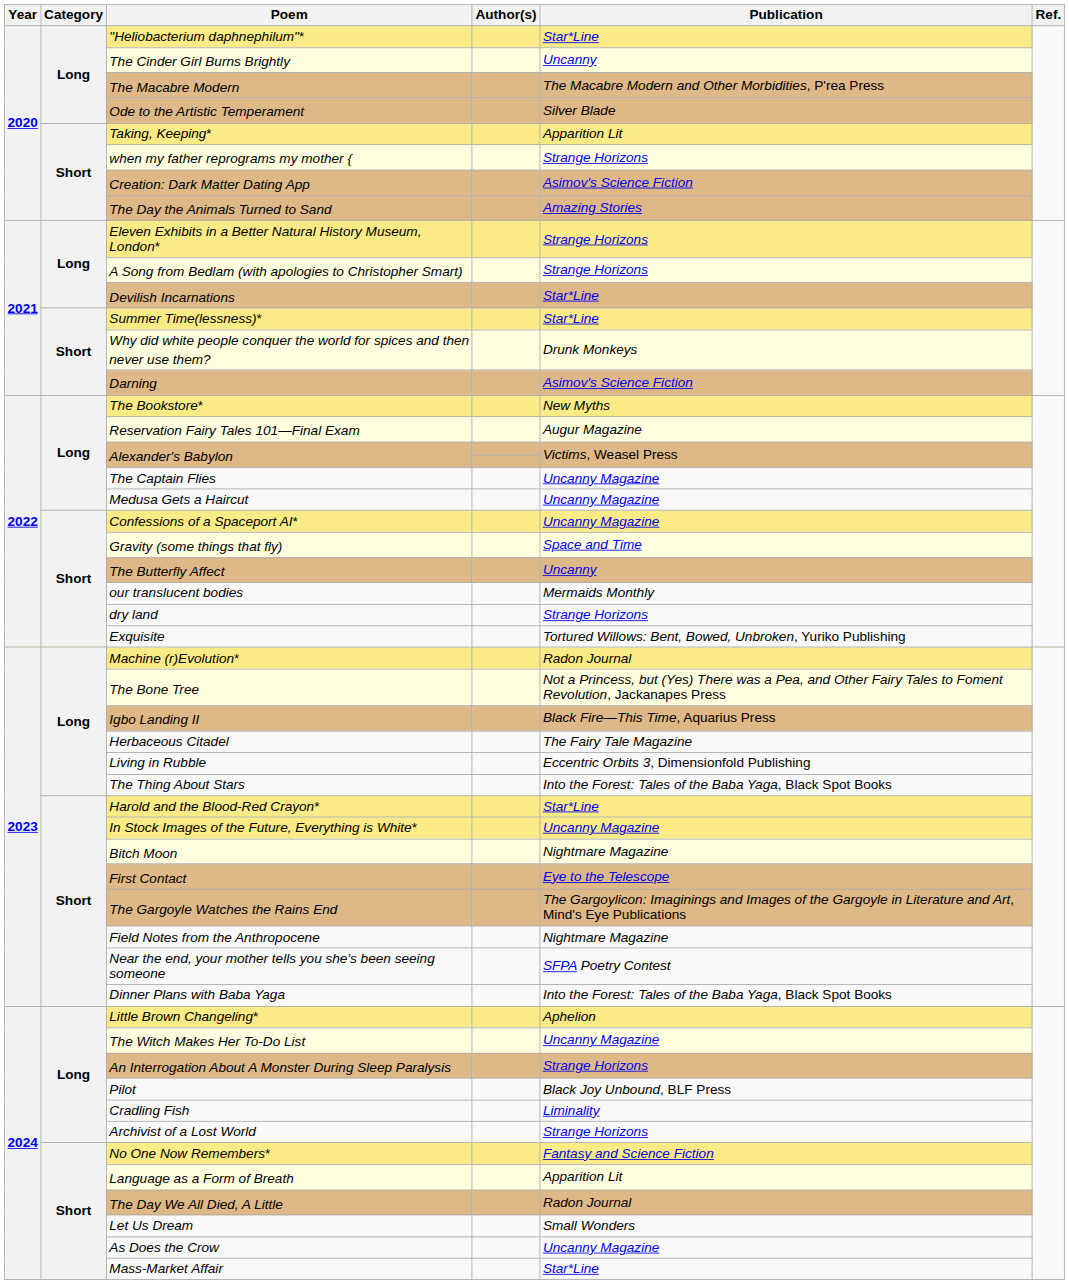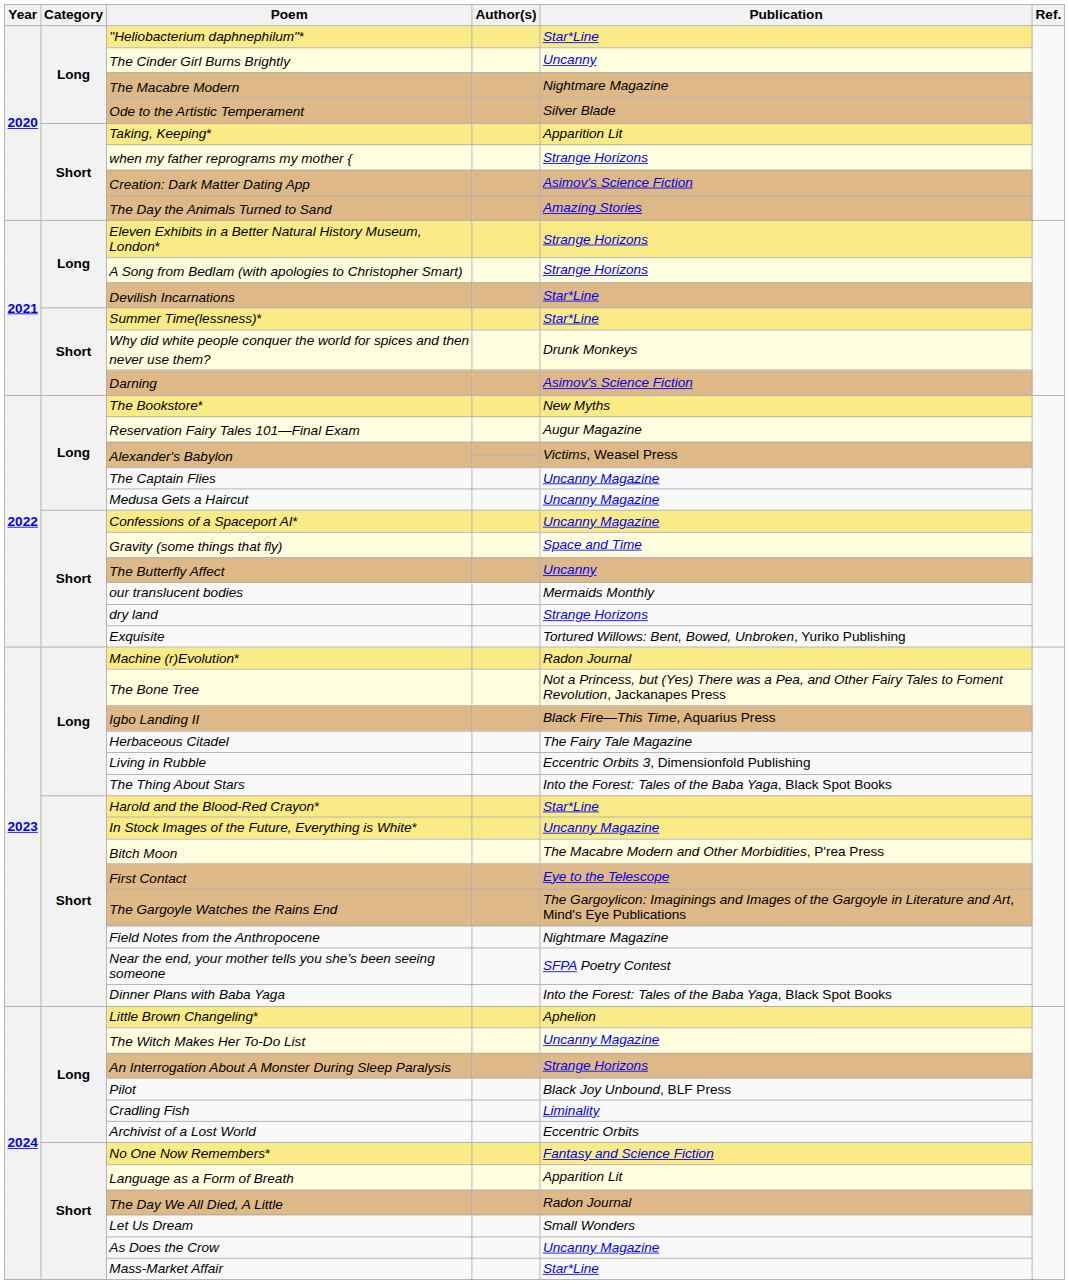 <table class="sortable wikitable">
 <tr>
 <th>Year</th>
 <th>Category</th>
 <th>Poem</th>
 <th>Author(s)</th>
 <th>Publication</th>
 <th class="unsortable">Ref.</th>
 </tr>
 <tr bgcolor=#FAEB86>
 <th scope="rowgroup" align="center" rowspan="8"><a href='#'>2020</a></th>
 <th scope="rowgroup" align="center" rowspan="4">Long</th>
 <td><em>"Heliobacterium daphnephilum"</em>*</td>
 <td></td>
 <td><em><a href='#'>Star*Line</a></em></td>
 <td rowspan="8" bgcolor=#F8F9FA></td>
 </tr>
 <tr bgcolor=lightyellow>
 <td><em>The Cinder Girl Burns Brightly</em><sup></sup></td>
 <td></td>
 <td><em><a href='#'>Uncanny</a></em></td>
 </tr>
 <tr bgcolor=BurlyWood>
 <td><em>The Macabre Modern</em><sup></sup></td>
 <td></td>
-<td><em>The Macabre Modern and Other Morbidities</em>, P'rea Press</td>
+<td><em>Nightmare Magazine</em></td>
 </tr>
 <tr bgcolor=BurlyWood>
 <td><em>Ode to the Artistic Temperament</em><sup></sup></td>
 <td></td>
 <td><em>Silver Blade</em></td>
 </tr>
 <tr bgcolor=#FAEB86>
 <th scope="rowgroup" align="center" rowspan="4">Short</th>
 <td><em>Taking, Keeping</em>*</td>
 <td></td>
 <td><em>Apparition Lit</em></td>
 </tr>
 <tr bgcolor=lightyellow>
 <td><em>when my father reprograms my mother {</em><sup></sup></td>
 <td></td>
 <td><em><a href='#'>Strange Horizons</a></em></td>
 </tr>
 <tr bgcolor=BurlyWood>
 <td><em>Creation: Dark Matter Dating App</em><sup></sup></td>
 <td></td>
 <td><em><a href='#'>Asimov's Science Fiction</a></em></td>
 </tr>
 <tr bgcolor=BurlyWood>
 <td><em>The Day the Animals Turned to Sand</em><sup></sup></td>
 <td></td>
 <td><em><a href='#'>Amazing Stories</a></em></td>
 </tr>
 <tr bgcolor=#FAEB86>
 <th scope="rowgroup" align="center" rowspan="6"><a href='#'>2021</a></th>
 <th scope="rowgroup" align="center" rowspan="3">Long</th>
 <td><em>Eleven Exhibits in a Better Natural History Museum, London</em>*</td>
 <td></td>
 <td><em><a href='#'>Strange Horizons</a></em></td>
 <td rowspan="6" bgcolor=#F8F9FA></td>
 </tr>
 <tr bgcolor=lightyellow>
 <td><em>A Song from Bedlam (with apologies to Christopher Smart)</em><sup></sup></td>
 <td></td>
 <td><em><a href='#'>Strange Horizons</a></em></td>
 </tr>
 <tr bgcolor=BurlyWood>
 <td><em>Devilish Incarnations</em><sup></sup></td>
 <td></td>
 <td><em><a href='#'>Star*Line</a></em></td>
 </tr>
 <tr bgcolor=#FAEB86>
 <th scope="rowgroup" align="center" rowspan="3">Short</th>
 <td><em>Summer Time(lessness)</em>*</td>
 <td></td>
 <td><em><a href='#'>Star*Line</a></em></td>
 </tr>
 <tr bgcolor=lightyellow>
 <td><em>Why did white people conquer the world for spices and then never use them?</em><sup></sup></td>
 <td></td>
 <td><em>Drunk Monkeys</em></td>
 </tr>
 <tr bgcolor=BurlyWood>
 <td><em>Darning</em><sup></sup></td>
 <td></td>
 <td><em><a href='#'>Asimov's Science Fiction</a></em></td>
 </tr>
 <tr bgcolor=#FAEB86>
 <th scope="rowgroup" align="center" rowspan="12"><a href='#'>2022</a></th>
 <th scope="rowgroup" align="center" rowspan="6">Long</th>
 <td><em>The Bookstore</em>*</td>
 <td></td>
 <td><em>New Myths</em></td>
 <td rowspan="12" bgcolor=#F8F9FA></td>
 </tr>
 <tr bgcolor=lightyellow>
 <td><em>Reservation Fairy Tales 101—Final Exam</em><sup></sup></td>
 <td></td>
 <td><em>Augur Magazine</em></td>
 </tr>
 <tr bgcolor=BurlyWood>
 <td rowspan="2"><em>Alexander's Babylon</em><sup></sup></td>
 <td></td>
 <td rowspan="2"><em>Victims</em>, Weasel Press</td>
 </tr>
 <tr bgcolor=BurlyWood>
 <td></td>
 </tr>
 <tr>
 <td><em>The Captain Flies</em></td>
 <td></td>
 <td><em><a href='#'>Uncanny Magazine</a></em></td>
 </tr>
 <tr>
 <td><em>Medusa Gets a Haircut</em></td>
 <td></td>
 <td><em><a href='#'>Uncanny Magazine</a></em></td>
 </tr>
 <tr bgcolor=#FAEB86>
 <th scope="rowgroup" align="center" rowspan="6">Short</th>
 <td><em>Confessions of a Spaceport AI</em>*</td>
 <td></td>
 <td><em><a href='#'>Uncanny Magazine</a></em></td>
 </tr>
 <tr bgcolor=lightyellow>
 <td><em>Gravity (some things that fly)</em><sup></sup></td>
 <td></td>
 <td><em><a href='#'>Space and Time</a></em></td>
 </tr>
 <tr bgcolor=BurlyWood>
 <td><em>The Butterfly Affect</em><sup></sup></td>
 <td></td>
 <td><em><a href='#'>Uncanny</a></em></td>
 </tr>
 <tr>
 <td><em>our translucent bodies</em></td>
 <td></td>
 <td><em>Mermaids Monthly</em></td>
 </tr>
 <tr>
 <td><em>dry land</em></td>
 <td></td>
 <td><em><a href='#'>Strange Horizons</a></em></td>
 </tr>
 <tr>
 <td><em>Exquisite</em></td>
 <td></td>
 <td><em>Tortured Willows: Bent, Bowed, Unbroken</em>, Yuriko Publishing</td>
 </tr>
 <tr bgcolor=#FAEB86>
 <th scope="rowgroup" align="center" rowspan="14"><a href='#'>2023</a></th>
 <th scope="rowgroup" align="center" rowspan="6">Long</th>
 <td><em>Machine (r)Evolution</em>*</td>
 <td></td>
 <td><em>Radon Journal</em></td>
 <td rowspan="14" bgcolor=#F8F9FA></td>
 </tr>
 <tr bgcolor=lightyellow>
 <td><em>The Bone Tree</em><sup></sup></td>
 <td></td>
 <td><em>Not a Princess, but (Yes) There was a Pea, and Other Fairy Tales to Foment Revolution</em>, Jackanapes Press</td>
 </tr>
 <tr bgcolor=BurlyWood>
 <td><em>Igbo Landing II</em><sup></sup></td>
 <td></td>
 <td><em>Black Fire—This Time</em>, Aquarius Press</td>
 </tr>
 <tr>
 <td><em>Herbaceous Citadel</em></td>
 <td></td>
 <td><em>The Fairy Tale Magazine</em></td>
 </tr>
 <tr>
 <td><em>Living in Rubble</em></td>
 <td></td>
 <td><em>Eccentric Orbits 3</em>, Dimensionfold Publishing</td>
 </tr>
 <tr>
 <td><em>The Thing About Stars</em></td>
 <td></td>
 <td><em>Into the Forest: Tales of the Baba Yaga</em>, Black Spot Books</td>
 </tr>
 <tr bgcolor=#FAEB86>
 <th scope="rowgroup" align="center" rowspan="8">Short</th>
 <td><em>Harold and the Blood-Red Crayon</em>*</td>
 <td></td>
 <td><em><a href='#'>Star*Line</a></em></td>
 </tr>
 <tr bgcolor=#FAEB86>
 <td><em>In Stock Images of the Future, Everything is White</em>*</td>
 <td></td>
 <td><em><a href='#'>Uncanny Magazine</a></em></td>
 </tr>
 <tr bgcolor=lightyellow>
 <td><em>Bitch Moon</em><sup></sup></td>
 <td></td>
-<td><em>Nightmare Magazine</em></td>
+<td><em>The Macabre Modern and Other Morbidities</em>, P'rea Press</td>
 </tr>
 <tr bgcolor=BurlyWood>
 <td><em>First Contact</em><sup></sup></td>
 <td></td>
 <td><em><a href='#'>Eye to the Telescope</a></em></td>
 </tr>
 <tr bgcolor=BurlyWood>
 <td><em>The Gargoyle Watches the Rains End</em><sup></sup></td>
 <td></td>
 <td><em>The Gargoylicon: Imaginings and Images of the Gargoyle in Literature and Art</em>, Mind's Eye Publications</td>
 </tr>
 <tr>
 <td><em>Field Notes from the Anthropocene</em></td>
 <td></td>
 <td><em>Nightmare Magazine</em></td>
 </tr>
 <tr>
 <td><em>Near the end, your mother tells you she's been seeing someone</em></td>
 <td></td>
 <td><em><a href='#'>SFPA</a> Poetry Contest</em></td>
 </tr>
 <tr>
 <td><em>Dinner Plans with Baba Yaga</em></td>
 <td></td>
 <td><em>Into the Forest: Tales of the Baba Yaga</em>, Black Spot Books</td>
 </tr>
 <tr bgcolor=#FAEB86>
 <th scope="rowgroup" align="center" rowspan="12"><a href='#'>2024</a></th>
 <th scope="rowgroup" align="center" rowspan="6">Long</th>
 <td><em>Little Brown Changeling</em>*</td>
 <td></td>
 <td><em>Aphelion</em></td>
 <td rowspan="12" bgcolor=#F8F9FA></td>
 </tr>
 <tr bgcolor=lightyellow>
 <td><em>The Witch Makes Her To-Do List</em><sup></sup></td>
 <td></td>
 <td><em><a href='#'>Uncanny Magazine</a></em></td>
 </tr>
 <tr bgcolor=BurlyWood>
 <td><em>An Interrogation About A Monster During Sleep Paralysis</em><sup></sup></td>
 <td></td>
 <td><em><a href='#'>Strange Horizons</a></em></td>
 </tr>
 <tr>
 <td><em>Pilot</em></td>
 <td></td>
 <td><em>Black Joy Unbound</em>, BLF Press</td>
 </tr>
 <tr>
 <td><em>Cradling Fish</em></td>
 <td></td>
 <td><em><a href='#'>Liminality</a></em></td>
 </tr>
 <tr>
 <td><em>Archivist of a Lost World</em></td>
 <td></td>
-<td><em><a href='#'>Strange Horizons</a></em></td>
+<td><em>Eccentric Orbits</em></td>
 </tr>
 <tr bgcolor=#FAEB86>
 <th scope="rowgroup" align="center" rowspan="6">Short</th>
 <td><em>No One Now Remembers</em>*</td>
 <td></td>
 <td><em><a href='#'>Fantasy and Science Fiction</a></em></td>
 </tr>
 <tr bgcolor=lightyellow>
 <td><em>Language as a Form of Breath</em><sup></sup></td>
 <td></td>
 <td><em>Apparition Lit</em></td>
 </tr>
 <tr bgcolor=BurlyWood>
 <td><em>The Day We All Died, A Little</em><sup></sup></td>
 <td></td>
 <td><em>Radon Journal</em></td>
 </tr>
 <tr>
 <td><em>Let Us Dream</em></td>
 <td></td>
 <td><em>Small Wonders</em></td>
 </tr>
 <tr>
 <td><em>As Does the Crow</em></td>
 <td></td>
 <td><em><a href='#'>Uncanny Magazine</a></em></td>
 </tr>
 <tr>
 <td><em>Mass-Market Affair</em></td>
 <td></td>
 <td><em><a href='#'>Star*Line</a></em></td>
 </tr>
 </table>
